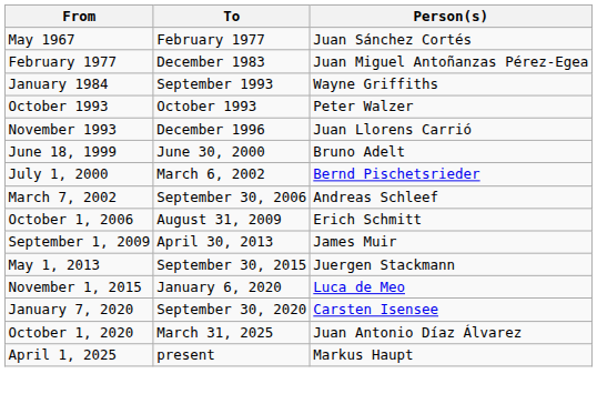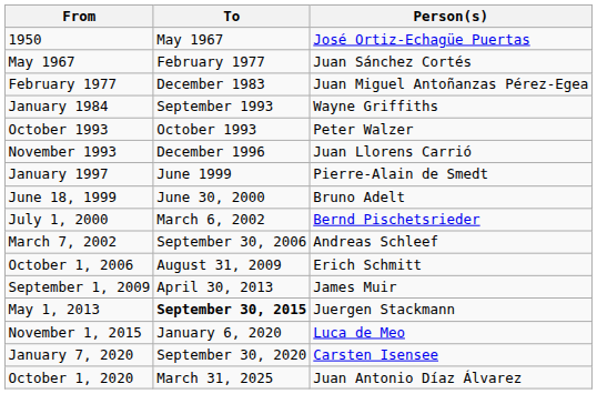 <table class="wikitable">
 <tr>
 <th>From</th>
 <th>To</th>
 <th>Person(s)</th>
+</tr>
+<tr>
+<td>1950</td>
+<td>May 1967</td>
+<td><a href='#'>José Ortiz-Echagüe Puertas</a></td>
 </tr>
 <tr>
 <td>May 1967</td>
 <td>February 1977</td>
 <td>Juan Sánchez Cortés</td>
 </tr>
 <tr>
 <td>February 1977</td>
 <td>December 1983</td>
 <td>Juan Miguel Antoñanzas Pérez-Egea</td>
 </tr>
 <tr>
 <td>January 1984</td>
 <td>September 1993</td>
 <td>Wayne Griffiths</td>
 </tr>
 <tr>
 <td>October 1993</td>
 <td>October 1993</td>
 <td>Peter Walzer</td>
 </tr>
 <tr>
 <td>November 1993</td>
 <td>December 1996</td>
 <td>Juan Llorens Carrió</td>
+</tr>
+<tr>
+<td>January 1997</td>
+<td>June 1999</td>
+<td>Pierre-Alain de Smedt</td>
 </tr>
 <tr>
 <td>June 18, 1999</td>
 <td>June 30, 2000</td>
 <td>Bruno Adelt</td>
 </tr>
 <tr>
 <td>July 1, 2000</td>
 <td>March 6, 2002</td>
 <td><a href='#'>Bernd Pischetsrieder</a></td>
 </tr>
 <tr>
 <td>March 7, 2002</td>
 <td>September 30, 2006</td>
 <td>Andreas Schleef</td>
 </tr>
 <tr>
 <td>October 1, 2006</td>
 <td>August 31, 2009</td>
 <td>Erich Schmitt</td>
 </tr>
 <tr>
 <td>September 1, 2009</td>
 <td>April 30, 2013</td>
 <td>James Muir</td>
 </tr>
 <tr>
 <td>May 1, 2013</td>
-<td>September 30, 2015</td>
+<td><strong>September 30, 2015</strong></td>
 <td>Juergen Stackmann</td>
 </tr>
 <tr>
 <td>November 1, 2015</td>
 <td>January 6, 2020</td>
 <td><a href='#'>Luca de Meo</a></td>
 </tr>
 <tr>
 <td>January 7, 2020</td>
 <td>September 30, 2020</td>
 <td><a href='#'>Carsten Isensee</a></td>
 </tr>
 <tr>
 <td>October 1, 2020</td>
 <td>March 31, 2025</td>
 <td>Juan Antonio Díaz Álvarez</td>
 </tr>
-<tr>
-<td>April 1, 2025</td>
-<td>present</td>
-<td>Markus Haupt</td>
-</tr>
 </table>
